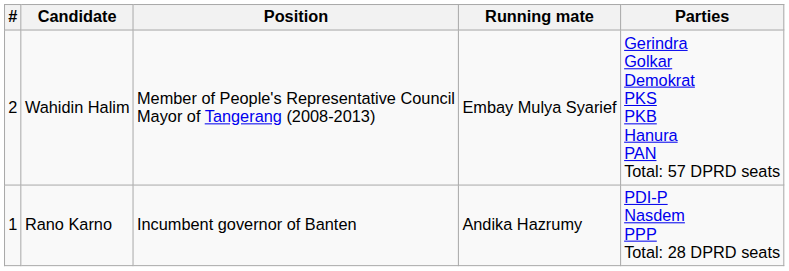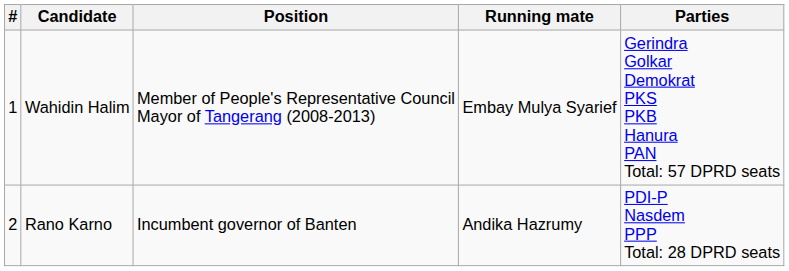 <table class="wikitable">
 <tr>
 <th>#</th>
 <th>Candidate</th>
 <th>Position</th>
 <th>Running mate</th>
 <th>Parties</th>
 </tr>
 <tr>
-<td>2</td>
+<td>1</td>
 <td>Wahidin Halim</td>
 <td>Member of People's Representative Council<br>Mayor of <a href='#'>Tangerang</a> (2008-2013)</td>
 <td>Embay Mulya Syarief</td>
 <td><a href='#'>Gerindra</a><br><a href='#'>Golkar</a><br><a href='#'>Demokrat</a><br><a href='#'>PKS</a><br><a href='#'>PKB</a><br><a href='#'>Hanura</a><br><a href='#'>PAN</a><br>Total: 57 DPRD seats</td>
 </tr>
 <tr>
-<td>1</td>
+<td>2</td>
 <td>Rano Karno</td>
 <td>Incumbent governor of Banten</td>
 <td>Andika Hazrumy</td>
 <td><a href='#'>PDI-P</a><br><a href='#'>Nasdem</a><br><a href='#'>PPP</a><br>Total: 28 DPRD seats</td>
 </tr>
 </table>
